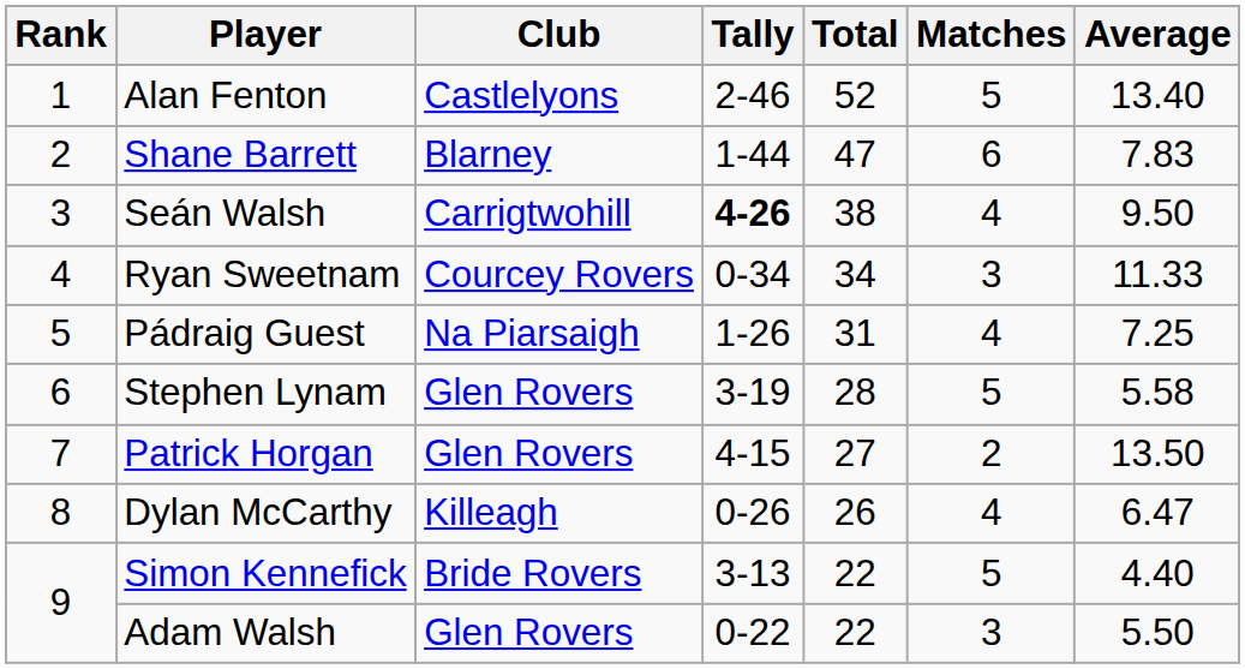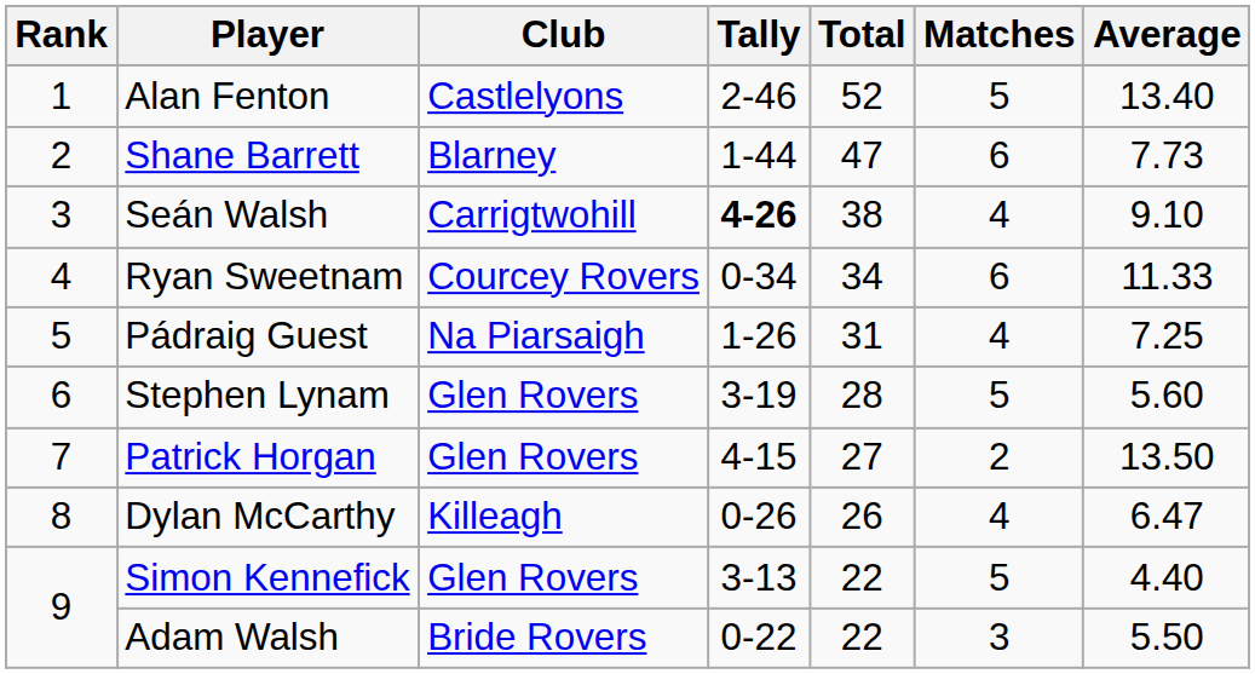 <table class="wikitable">
 <tr>
 <th>Rank</th>
 <th>Player</th>
 <th>Club</th>
 <th>Tally</th>
 <th>Total</th>
 <th>Matches</th>
 <th>Average</th>
 </tr>
 <tr>
 <td rowspan="1" style="text-align:center;">1</td>
 <td>Alan Fenton</td>
 <td><a href='#'>Castlelyons</a></td>
 <td align=center>2-46</td>
 <td align=center>52</td>
 <td align=center>5</td>
 <td align=center>13.40</td>
 </tr>
 <tr>
 <td rowspan="1" style="text-align:center;">2</td>
 <td><a href='#'>Shane Barrett</a></td>
 <td><a href='#'>Blarney</a></td>
 <td align=center>1-44</td>
 <td align=center>47</td>
 <td align=center>6</td>
-<td align=center>7.83</td>
+<td align=center>7.73</td>
 </tr>
 <tr>
 <td rowspan="1" style="text-align:center;">3</td>
 <td>Seán Walsh</td>
 <td><a href='#'>Carrigtwohill</a></td>
 <td align=center><strong>4-26</strong></td>
 <td align=center>38</td>
 <td align=center>4</td>
-<td align=center>9.50</td>
+<td align=center>9.10</td>
 </tr>
 <tr>
 <td rowspan="1" style="text-align:center;">4</td>
 <td>Ryan Sweetnam</td>
 <td><a href='#'>Courcey Rovers</a></td>
 <td align=center>0-34</td>
 <td align=center>34</td>
-<td align=center>3</td>
+<td align=center>6</td>
 <td align=center>11.33</td>
 </tr>
 <tr>
 <td rowspan="1" style="text-align:center;">5</td>
 <td>Pádraig Guest</td>
 <td><a href='#'>Na Piarsaigh</a></td>
 <td align=center>1-26</td>
 <td align=center>31</td>
 <td align=center>4</td>
 <td align=center>7.25</td>
 </tr>
 <tr>
 <td rowspan="1" style="text-align:center;">6</td>
 <td>Stephen Lynam</td>
 <td><a href='#'>Glen Rovers</a></td>
 <td align=center>3-19</td>
 <td align=center>28</td>
 <td align=center>5</td>
-<td align=center>5.58</td>
+<td align=center>5.60</td>
 </tr>
 <tr>
 <td rowspan="1" style="text-align:center;">7</td>
 <td><a href='#'>Patrick Horgan</a></td>
 <td><a href='#'>Glen Rovers</a></td>
 <td align=center>4-15</td>
 <td align=center>27</td>
 <td align=center>2</td>
 <td align=center>13.50</td>
 </tr>
 <tr>
 <td rowspan="1" style="text-align:center;">8</td>
 <td>Dylan McCarthy</td>
 <td><a href='#'>Killeagh</a></td>
 <td align=center>0-26</td>
 <td align=center>26</td>
 <td align=center>4</td>
 <td align=center>6.47</td>
 </tr>
 <tr>
 <td rowspan="2" style="text-align:center;">9</td>
 <td><a href='#'>Simon Kennefick</a></td>
-<td><a href='#'>Bride Rovers</a></td>
+<td><a href='#'>Glen Rovers</a></td>
 <td align=center>3-13</td>
 <td align=center>22</td>
 <td align=center>5</td>
 <td align=center>4.40</td>
 </tr>
 <tr>
 <td>Adam Walsh</td>
-<td><a href='#'>Glen Rovers</a></td>
+<td><a href='#'>Bride Rovers</a></td>
 <td align=center>0-22</td>
 <td align=center>22</td>
 <td align=center>3</td>
 <td align=center>5.50</td>
 </tr>
 </table>
